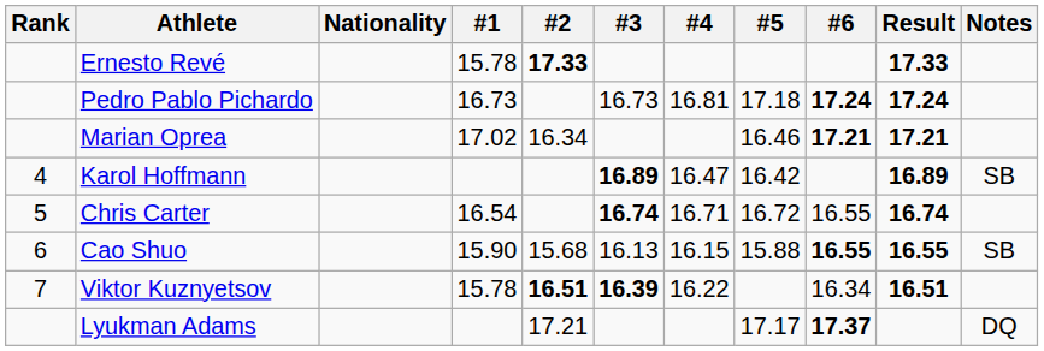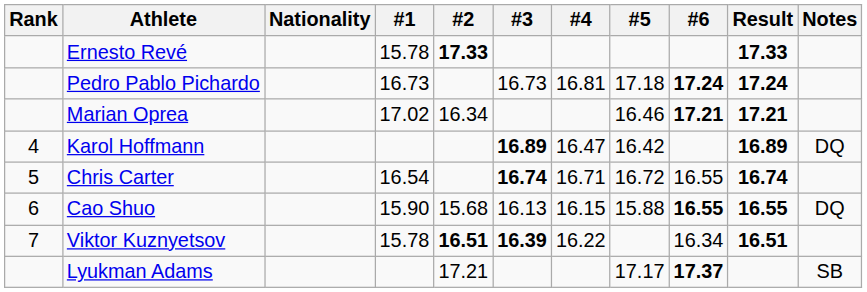 <table class="wikitable sortable" style="text-align:center">
 <tr>
 <th>Rank</th>
 <th>Athlete</th>
 <th>Nationality</th>
 <th>#1</th>
 <th>#2</th>
 <th>#3</th>
 <th>#4</th>
 <th>#5</th>
 <th>#6</th>
 <th>Result</th>
 <th>Notes</th>
 </tr>
 <tr>
 <td></td>
 <td align=left><a href='#'>Ernesto Revé</a></td>
 <td align=left></td>
 <td>15.78</td>
 <td><strong>17.33</strong></td>
 <td></td>
 <td></td>
 <td></td>
 <td></td>
 <td><strong>17.33</strong></td>
 <td></td>
 </tr>
 <tr>
 <td></td>
 <td align=left><a href='#'>Pedro Pablo Pichardo</a></td>
 <td align=left></td>
 <td>16.73</td>
 <td></td>
 <td>16.73</td>
 <td>16.81</td>
 <td>17.18</td>
 <td><strong>17.24</strong></td>
 <td><strong>17.24</strong></td>
 <td></td>
 </tr>
 <tr>
 <td></td>
 <td align=left><a href='#'>Marian Oprea</a></td>
 <td align=left></td>
 <td>17.02</td>
 <td>16.34</td>
 <td></td>
 <td></td>
 <td>16.46</td>
 <td><strong>17.21</strong></td>
 <td><strong>17.21</strong></td>
 <td></td>
 </tr>
 <tr>
 <td>4</td>
 <td align=left><a href='#'>Karol Hoffmann</a></td>
 <td align=left></td>
 <td></td>
 <td></td>
 <td><strong>16.89</strong></td>
 <td>16.47</td>
 <td>16.42</td>
 <td></td>
 <td><strong>16.89</strong></td>
-<td>SB</td>
+<td>DQ</td>
 </tr>
 <tr>
 <td>5</td>
 <td align=left><a href='#'>Chris Carter</a></td>
 <td align=left></td>
 <td>16.54</td>
 <td></td>
 <td><strong>16.74</strong></td>
 <td>16.71</td>
 <td>16.72</td>
 <td>16.55</td>
 <td><strong>16.74</strong></td>
 <td></td>
 </tr>
 <tr>
 <td>6</td>
 <td align=left><a href='#'>Cao Shuo</a></td>
 <td align=left></td>
 <td>15.90</td>
 <td>15.68</td>
 <td>16.13</td>
 <td>16.15</td>
 <td>15.88</td>
 <td><strong>16.55</strong></td>
 <td><strong>16.55</strong></td>
-<td>SB</td>
+<td>DQ</td>
 </tr>
 <tr>
 <td>7</td>
 <td align=left><a href='#'>Viktor Kuznyetsov</a></td>
 <td align=left></td>
 <td>15.78</td>
 <td><strong>16.51</strong></td>
 <td><strong>16.39</strong></td>
 <td>16.22</td>
 <td></td>
 <td>16.34</td>
 <td><strong>16.51</strong></td>
 <td></td>
 </tr>
 <tr>
 <td></td>
 <td align=left><a href='#'>Lyukman Adams</a></td>
 <td align=left></td>
 <td></td>
 <td>17.21</td>
 <td></td>
 <td></td>
 <td>17.17</td>
 <td><strong>17.37</strong></td>
 <td><strong></strong></td>
-<td>DQ</td>
+<td>SB</td>
 </tr>
 </table>
